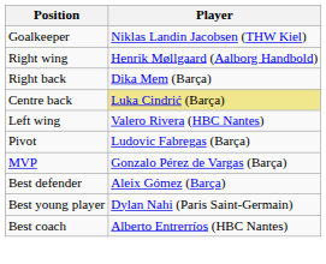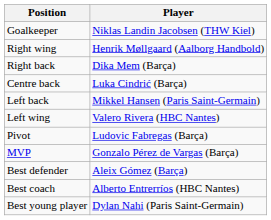 <table class="wikitable">
 <tr>
 <th>Position</th>
 <th>Player</th>
 </tr>
 <tr>
 <td>Goalkeeper</td>
 <td> <a href='#'>Niklas Landin Jacobsen</a> (<a href='#'>THW Kiel</a>)</td>
 </tr>
 <tr>
 <td>Right wing</td>
 <td> <a href='#'>Henrik Møllgaard</a> (<a href='#'>Aalborg Handbold</a>)</td>
 </tr>
 <tr>
 <td>Right back</td>
 <td> <a href='#'>Dika Mem</a> (Barça)</td>
 </tr>
 <tr>
 <td>Centre back</td>
-<td style="background: khaki;"> <a href='#'>Luka Cindrić</a> (Barça)</td>
+<td> <a href='#'>Luka Cindrić</a> (Barça)</td>
+</tr>
+<tr>
+<td>Left back</td>
+<td> <a href='#'>Mikkel Hansen</a> (<a href='#'>Paris Saint-Germain</a>)</td>
 </tr>
 <tr>
 <td>Left wing</td>
 <td> <a href='#'>Valero Rivera</a> (<a href='#'>HBC Nantes</a>)</td>
 </tr>
 <tr>
 <td>Pivot</td>
 <td> <a href='#'>Ludovic Fabregas</a> (Barça)</td>
 </tr>
 <tr>
 <td><a href='#'>MVP</a></td>
 <td> <a href='#'>Gonzalo Pérez de Vargas</a> (Barça)</td>
 </tr>
 <tr>
 <td>Best defender</td>
 <td> <a href='#'>Aleix Gómez</a> (<a href='#'>Barça</a>)</td>
 </tr>
 <tr>
+<td>Best coach</td>
+<td> <a href='#'>Alberto Entrerríos</a> (HBC Nantes)</td>
+</tr>
+<tr>
 <td>Best young player</td>
 <td> <a href='#'>Dylan Nahi</a> (Paris Saint-Germain)</td>
 </tr>
-<tr>
-<td>Best coach</td>
-<td> <a href='#'>Alberto Entrerríos</a> (HBC Nantes)</td>
-</tr>
 </table>
